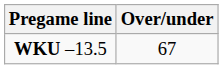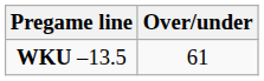 <table class="wikitable">
 <tr align="center">
 <th style=>Pregame line</th>
 <th style=>Over/under</th>
 </tr>
 <tr align="center">
 <td><strong>WKU</strong> –13.5</td>
-<td>67</td>
+<td>61</td>
 </tr>
 </table>
